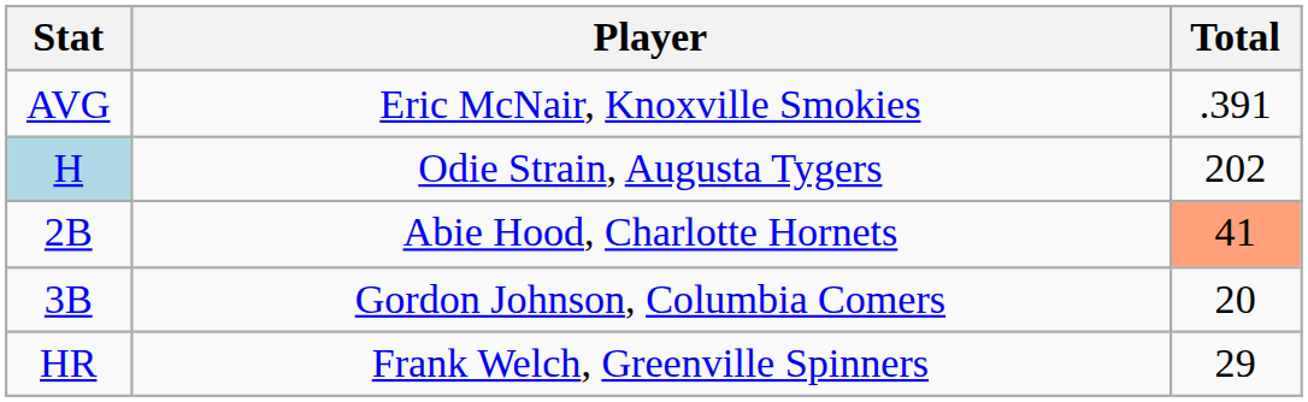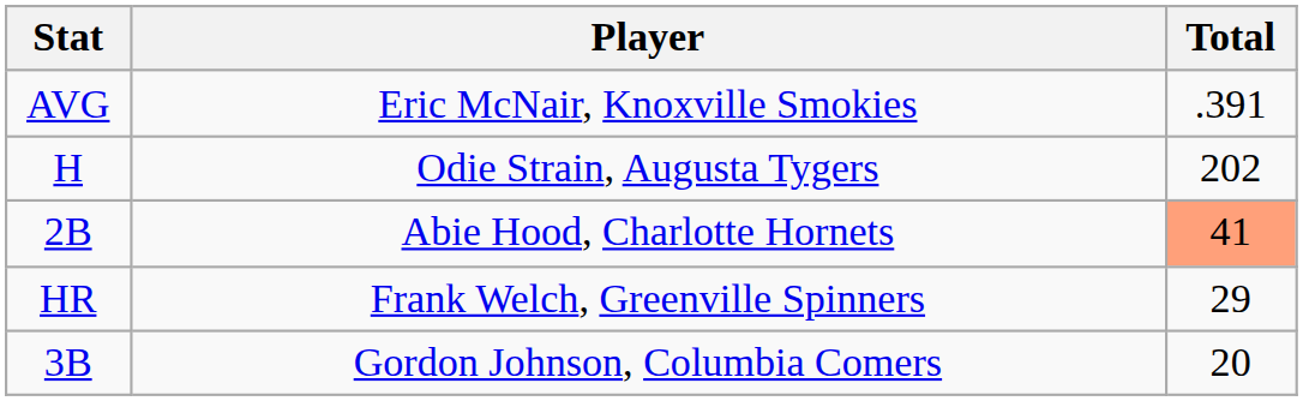 <table class="wikitable" width="40%" style="text-align:center;">
 <tr>
 <th width="5%">Stat</th>
 <th width="60%">Player</th>
 <th width="5%">Total</th>
 </tr>
 <tr>
 <td><a href='#'>AVG</a></td>
 <td><a href='#'>Eric McNair</a>, <a href='#'>Knoxville Smokies</a></td>
 <td>.391</td>
 </tr>
 <tr>
-<td style="background: lightblue;"><a href='#'>H</a></td>
+<td><a href='#'>H</a></td>
 <td><a href='#'>Odie Strain</a>, <a href='#'>Augusta Tygers</a></td>
 <td>202</td>
 </tr>
 <tr>
 <td><a href='#'>2B</a></td>
 <td><a href='#'>Abie Hood</a>, <a href='#'>Charlotte Hornets</a></td>
 <td style="background: lightsalmon;">41</td>
 </tr>
 <tr>
+<td><a href='#'>HR</a></td>
+<td><a href='#'>Frank Welch</a>, <a href='#'>Greenville Spinners</a></td>
+<td>29</td>
+</tr>
+<tr>
 <td><a href='#'>3B</a></td>
 <td><a href='#'>Gordon Johnson</a>, <a href='#'>Columbia Comers</a></td>
 <td>20</td>
 </tr>
-<tr>
-<td><a href='#'>HR</a></td>
-<td><a href='#'>Frank Welch</a>, <a href='#'>Greenville Spinners</a></td>
-<td>29</td>
-</tr>
 </table>
